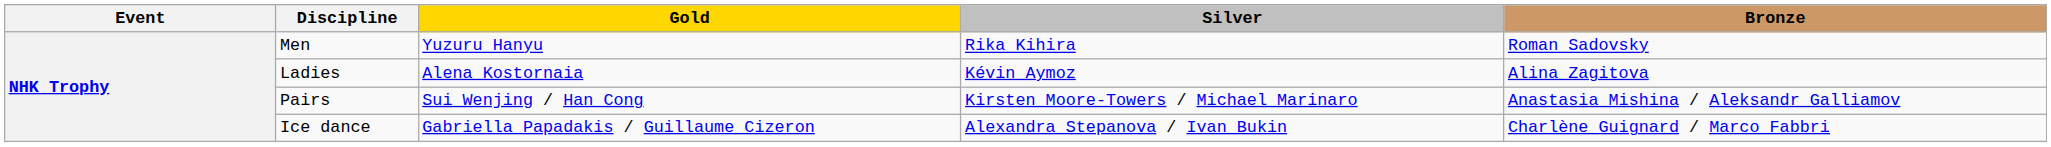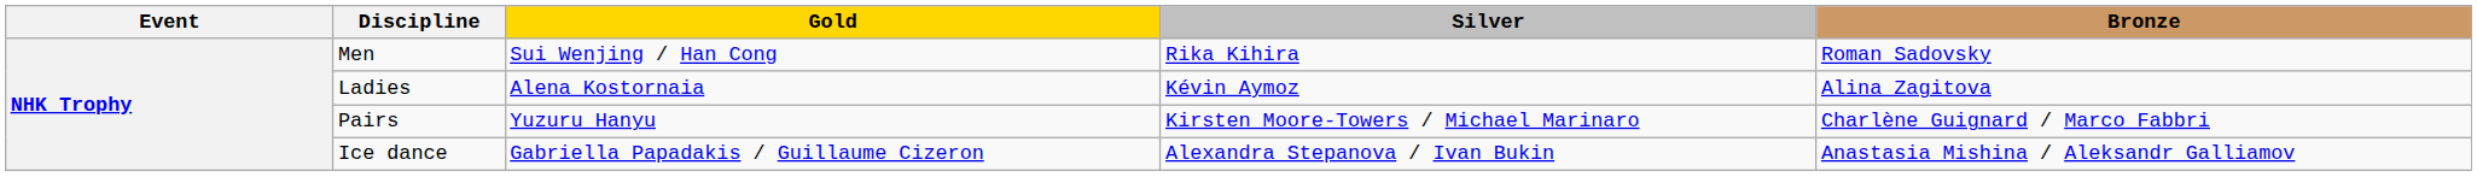 <table class="wikitable unsortable" style="text-align:left; width:100%;">
 <tr>
 <th scope="col" style="width:10%">Event</th>
 <th scope="col" style="width:5%">Discipline</th>
 <td scope="col" style="text-align:center; width:20%; background:gold"><strong>Gold</strong></td>
 <td scope="col" style="text-align:center; width:20%; background:silver"><strong>Silver</strong></td>
 <td scope="col" style="text-align:center; width:20%; background:#c96"><strong>Bronze</strong></td>
 </tr>
 <tr>
 <th scope="row" style="text-align:left" rowspan="4"> <a href='#'>NHK Trophy</a></th>
 <td>Men</td>
-<td> <a href='#'>Yuzuru Hanyu</a></td>
+<td> <a href='#'>Sui Wenjing</a> / <a href='#'>Han Cong</a></td>
 <td> <a href='#'>Rika Kihira</a></td>
 <td> <a href='#'>Roman Sadovsky</a></td>
 </tr>
 <tr>
 <td>Ladies</td>
 <td> <a href='#'>Alena Kostornaia</a></td>
 <td> <a href='#'>Kévin Aymoz</a></td>
 <td> <a href='#'>Alina Zagitova</a></td>
 </tr>
 <tr>
 <td>Pairs</td>
-<td> <a href='#'>Sui Wenjing</a> / <a href='#'>Han Cong</a></td>
+<td> <a href='#'>Yuzuru Hanyu</a></td>
 <td> <a href='#'>Kirsten Moore-Towers</a> / <a href='#'>Michael Marinaro</a></td>
-<td> <a href='#'>Anastasia Mishina</a> / <a href='#'>Aleksandr Galliamov</a></td>
+<td> <a href='#'>Charlène Guignard</a> / <a href='#'>Marco Fabbri</a></td>
 </tr>
 <tr>
 <td>Ice dance</td>
 <td> <a href='#'>Gabriella Papadakis</a> / <a href='#'>Guillaume Cizeron</a></td>
 <td> <a href='#'>Alexandra Stepanova</a> / <a href='#'>Ivan Bukin</a></td>
-<td> <a href='#'>Charlène Guignard</a> / <a href='#'>Marco Fabbri</a></td>
+<td> <a href='#'>Anastasia Mishina</a> / <a href='#'>Aleksandr Galliamov</a></td>
 </tr>
 </table>
